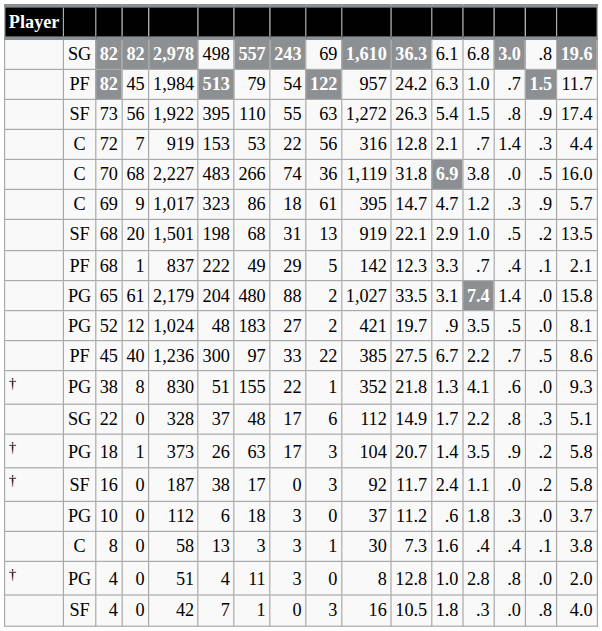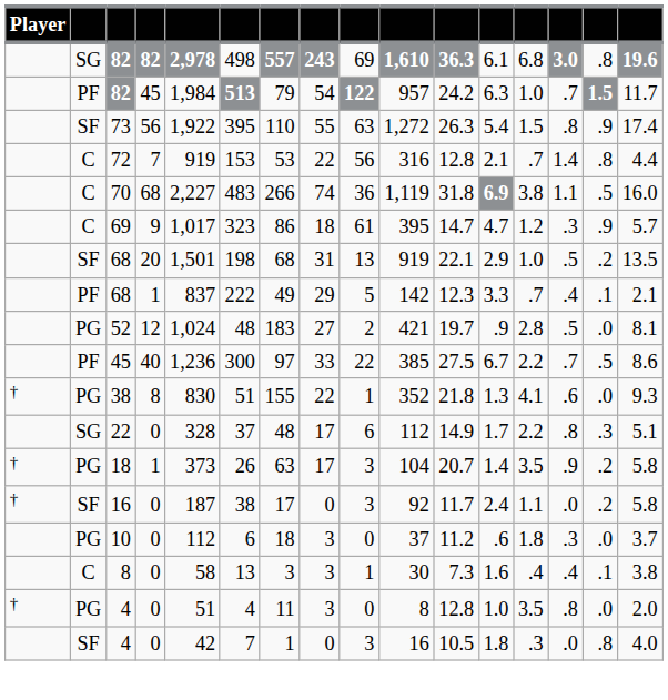 <table class="wikitable sortable" style="font-size: 95%; text-align:right;">
 <tr>
 <th style="background:#010101; color:#FFFFFF; border-top:#8D9093 3px solid; border-bottom:#8D9093 3px solid;">Player</th>
 <th style="background:#010101; color:#FFFFFF; border-top:#8D9093 3px solid; border-bottom:#8D9093 3px solid;"></th>
 <th style="background:#010101; color:#FFFFFF; border-top:#8D9093 3px solid; border-bottom:#8D9093 3px solid;"></th>
 <th style="background:#010101; color:#FFFFFF; border-top:#8D9093 3px solid; border-bottom:#8D9093 3px solid;"></th>
 <th style="background:#010101; color:#FFFFFF; border-top:#8D9093 3px solid; border-bottom:#8D9093 3px solid;"></th>
 <th style="background:#010101; color:#FFFFFF; border-top:#8D9093 3px solid; border-bottom:#8D9093 3px solid;"></th>
 <th style="background:#010101; color:#FFFFFF; border-top:#8D9093 3px solid; border-bottom:#8D9093 3px solid;"></th>
 <th style="background:#010101; color:#FFFFFF; border-top:#8D9093 3px solid; border-bottom:#8D9093 3px solid;"></th>
 <th style="background:#010101; color:#FFFFFF; border-top:#8D9093 3px solid; border-bottom:#8D9093 3px solid;"></th>
 <th style="background:#010101; color:#FFFFFF; border-top:#8D9093 3px solid; border-bottom:#8D9093 3px solid;"></th>
 <th style="background:#010101; color:#FFFFFF; border-top:#8D9093 3px solid; border-bottom:#8D9093 3px solid;"></th>
 <th style="background:#010101; color:#FFFFFF; border-top:#8D9093 3px solid; border-bottom:#8D9093 3px solid;"></th>
 <th style="background:#010101; color:#FFFFFF; border-top:#8D9093 3px solid; border-bottom:#8D9093 3px solid;"></th>
 <th style="background:#010101; color:#FFFFFF; border-top:#8D9093 3px solid; border-bottom:#8D9093 3px solid;"></th>
 <th style="background:#010101; color:#FFFFFF; border-top:#8D9093 3px solid; border-bottom:#8D9093 3px solid;"></th>
 <th style="background:#010101; color:#FFFFFF; border-top:#8D9093 3px solid; border-bottom:#8D9093 3px solid;"></th>
 </tr>
 <tr>
 <td style="text-align:left;"></td>
 <td style="text-align:center;">SG</td>
 <td style="background:#8D9093; color:#FFFFFF;"><strong>82</strong></td>
 <td style="background:#8D9093; color:#FFFFFF;"><strong>82</strong></td>
 <td style="background:#8D9093; color:#FFFFFF;"><strong>2,978</strong></td>
 <td>498</td>
 <td style="background:#8D9093; color:#FFFFFF;"><strong>557</strong></td>
 <td style="background:#8D9093; color:#FFFFFF;"><strong>243</strong></td>
 <td>69</td>
 <td style="background:#8D9093; color:#FFFFFF;"><strong>1,610</strong></td>
 <td style="background:#8D9093; color:#FFFFFF;"><strong>36.3</strong></td>
 <td>6.1</td>
 <td>6.8</td>
 <td style="background:#8D9093; color:#FFFFFF;"><strong>3.0</strong></td>
 <td>.8</td>
 <td style="background:#8D9093; color:#FFFFFF;"><strong>19.6</strong></td>
 </tr>
 <tr>
 <td style="text-align:left;"></td>
 <td style="text-align:center;">PF</td>
 <td style="background:#8D9093; color:#FFFFFF;"><strong>82</strong></td>
 <td>45</td>
 <td>1,984</td>
 <td style="background:#8D9093; color:#FFFFFF;"><strong>513</strong></td>
 <td>79</td>
 <td>54</td>
 <td style="background:#8D9093; color:#FFFFFF;"><strong>122</strong></td>
 <td>957</td>
 <td>24.2</td>
 <td>6.3</td>
 <td>1.0</td>
 <td>.7</td>
 <td style="background:#8D9093; color:#FFFFFF;"><strong>1.5</strong></td>
 <td>11.7</td>
 </tr>
 <tr>
 <td style="text-align:left;"></td>
 <td style="text-align:center;">SF</td>
 <td>73</td>
 <td>56</td>
 <td>1,922</td>
 <td>395</td>
 <td>110</td>
 <td>55</td>
 <td>63</td>
 <td>1,272</td>
 <td>26.3</td>
 <td>5.4</td>
 <td>1.5</td>
 <td>.8</td>
 <td>.9</td>
 <td>17.4</td>
 </tr>
 <tr>
 <td style="text-align:left;"></td>
 <td style="text-align:center;">C</td>
 <td>72</td>
 <td>7</td>
 <td>919</td>
 <td>153</td>
 <td>53</td>
 <td>22</td>
 <td>56</td>
 <td>316</td>
 <td>12.8</td>
 <td>2.1</td>
 <td>.7</td>
 <td>1.4</td>
-<td>.3</td>
+<td>.8</td>
 <td>4.4</td>
 </tr>
 <tr>
 <td style="text-align:left;"></td>
 <td style="text-align:center;">C</td>
 <td>70</td>
 <td>68</td>
 <td>2,227</td>
 <td>483</td>
 <td>266</td>
 <td>74</td>
 <td>36</td>
 <td>1,119</td>
 <td>31.8</td>
 <td style="background:#8D9093; color:#FFFFFF;"><strong>6.9</strong></td>
 <td>3.8</td>
-<td>.0</td>
+<td>1.1</td>
 <td>.5</td>
 <td>16.0</td>
 </tr>
 <tr>
 <td style="text-align:left;"></td>
 <td style="text-align:center;">C</td>
 <td>69</td>
 <td>9</td>
 <td>1,017</td>
 <td>323</td>
 <td>86</td>
 <td>18</td>
 <td>61</td>
 <td>395</td>
 <td>14.7</td>
 <td>4.7</td>
 <td>1.2</td>
 <td>.3</td>
 <td>.9</td>
 <td>5.7</td>
 </tr>
 <tr>
 <td style="text-align:left;"></td>
 <td style="text-align:center;">SF</td>
 <td>68</td>
 <td>20</td>
 <td>1,501</td>
 <td>198</td>
 <td>68</td>
 <td>31</td>
 <td>13</td>
 <td>919</td>
 <td>22.1</td>
 <td>2.9</td>
 <td>1.0</td>
 <td>.5</td>
 <td>.2</td>
 <td>13.5</td>
 </tr>
 <tr>
 <td style="text-align:left;"></td>
 <td style="text-align:center;">PF</td>
 <td>68</td>
 <td>1</td>
 <td>837</td>
 <td>222</td>
 <td>49</td>
 <td>29</td>
 <td>5</td>
 <td>142</td>
 <td>12.3</td>
 <td>3.3</td>
 <td>.7</td>
 <td>.4</td>
 <td>.1</td>
 <td>2.1</td>
 </tr>
 <tr>
 <td style="text-align:left;"></td>
 <td style="text-align:center;">PG</td>
-<td>65</td>
-<td>61</td>
-<td>2,179</td>
-<td>204</td>
-<td>480</td>
-<td>88</td>
-<td>2</td>
-<td>1,027</td>
-<td>33.5</td>
-<td>3.1</td>
-<td style="background:#8D9093; color:#FFFFFF;"><strong>7.4</strong></td>
-<td>1.4</td>
-<td>.0</td>
-<td>15.8</td>
-</tr>
-<tr>
-<td style="text-align:left;"></td>
-<td style="text-align:center;">PG</td>
 <td>52</td>
 <td>12</td>
 <td>1,024</td>
 <td>48</td>
 <td>183</td>
 <td>27</td>
 <td>2</td>
 <td>421</td>
 <td>19.7</td>
 <td>.9</td>
-<td>3.5</td>
+<td>2.8</td>
 <td>.5</td>
 <td>.0</td>
 <td>8.1</td>
 </tr>
 <tr>
 <td style="text-align:left;"></td>
 <td style="text-align:center;">PF</td>
 <td>45</td>
 <td>40</td>
 <td>1,236</td>
 <td>300</td>
 <td>97</td>
 <td>33</td>
 <td>22</td>
 <td>385</td>
 <td>27.5</td>
 <td>6.7</td>
 <td>2.2</td>
 <td>.7</td>
 <td>.5</td>
 <td>8.6</td>
 </tr>
 <tr>
 <td style="text-align:left;"><sup>†</sup></td>
 <td style="text-align:center;">PG</td>
 <td>38</td>
 <td>8</td>
 <td>830</td>
 <td>51</td>
 <td>155</td>
 <td>22</td>
 <td>1</td>
 <td>352</td>
 <td>21.8</td>
 <td>1.3</td>
 <td>4.1</td>
 <td>.6</td>
 <td>.0</td>
 <td>9.3</td>
 </tr>
 <tr>
 <td style="text-align:left;"></td>
 <td style="text-align:center;">SG</td>
 <td>22</td>
 <td>0</td>
 <td>328</td>
 <td>37</td>
 <td>48</td>
 <td>17</td>
 <td>6</td>
 <td>112</td>
 <td>14.9</td>
 <td>1.7</td>
 <td>2.2</td>
 <td>.8</td>
 <td>.3</td>
 <td>5.1</td>
 </tr>
 <tr>
 <td style="text-align:left;"><sup>†</sup></td>
 <td style="text-align:center;">PG</td>
 <td>18</td>
 <td>1</td>
 <td>373</td>
 <td>26</td>
 <td>63</td>
 <td>17</td>
 <td>3</td>
 <td>104</td>
 <td>20.7</td>
 <td>1.4</td>
 <td>3.5</td>
 <td>.9</td>
 <td>.2</td>
 <td>5.8</td>
 </tr>
 <tr>
 <td style="text-align:left;"><sup>†</sup></td>
 <td style="text-align:center;">SF</td>
 <td>16</td>
 <td>0</td>
 <td>187</td>
 <td>38</td>
 <td>17</td>
 <td>0</td>
 <td>3</td>
 <td>92</td>
 <td>11.7</td>
 <td>2.4</td>
 <td>1.1</td>
 <td>.0</td>
 <td>.2</td>
 <td>5.8</td>
 </tr>
 <tr>
 <td style="text-align:left;"></td>
 <td style="text-align:center;">PG</td>
 <td>10</td>
 <td>0</td>
 <td>112</td>
 <td>6</td>
 <td>18</td>
 <td>3</td>
 <td>0</td>
 <td>37</td>
 <td>11.2</td>
 <td>.6</td>
 <td>1.8</td>
 <td>.3</td>
 <td>.0</td>
 <td>3.7</td>
 </tr>
 <tr>
 <td style="text-align:left;"></td>
 <td style="text-align:center;">C</td>
 <td>8</td>
 <td>0</td>
 <td>58</td>
 <td>13</td>
 <td>3</td>
 <td>3</td>
 <td>1</td>
 <td>30</td>
 <td>7.3</td>
 <td>1.6</td>
 <td>.4</td>
 <td>.4</td>
 <td>.1</td>
 <td>3.8</td>
 </tr>
 <tr>
 <td style="text-align:left;"><sup>†</sup></td>
 <td style="text-align:center;">PG</td>
 <td>4</td>
 <td>0</td>
 <td>51</td>
 <td>4</td>
 <td>11</td>
 <td>3</td>
 <td>0</td>
 <td>8</td>
 <td>12.8</td>
 <td>1.0</td>
-<td>2.8</td>
+<td>3.5</td>
 <td>.8</td>
 <td>.0</td>
 <td>2.0</td>
 </tr>
 <tr>
 <td style="text-align:left;"></td>
 <td style="text-align:center;">SF</td>
 <td>4</td>
 <td>0</td>
 <td>42</td>
 <td>7</td>
 <td>1</td>
 <td>0</td>
 <td>3</td>
 <td>16</td>
 <td>10.5</td>
 <td>1.8</td>
 <td>.3</td>
 <td>.0</td>
 <td>.8</td>
 <td>4.0</td>
 </tr>
 </table>
